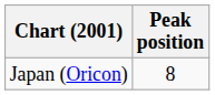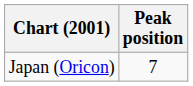 <table class="wikitable sortable plainrowheaders">
 <tr>
 <th scope="col">Chart (2001)</th>
 <th scope="col">Peak<br>position</th>
 </tr>
 <tr>
 <td>Japan (<a href='#'>Oricon</a>)</td>
-<td style="text-align:center;">8</td>
+<td style="text-align:center;">7</td>
 </tr>
 </table>
